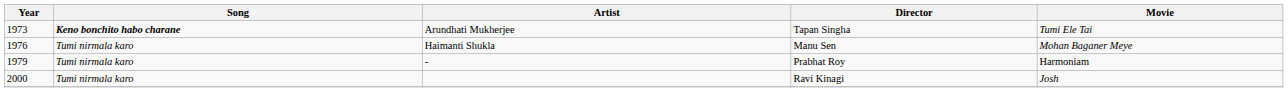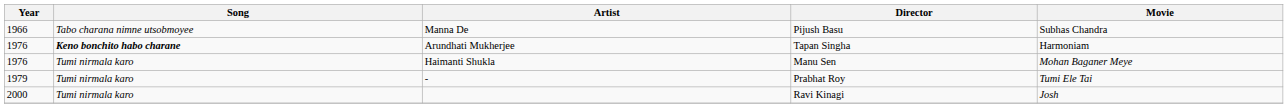 <table class="sortable wikitable">
 <tr>
 <th width="2%">Year</th>
 <th width="15%">Song</th>
 <th width="15%">Artist</th>
 <th width="10%">Director</th>
 <th width="10%">Movie</th>
 </tr>
 <tr>
-<td>1973</td>
+<td>1966</td>
+<td><em>Tabo charana nimne utsobmoyee</em></td>
+<td>Manna De</td>
+<td>Pijush Basu</td>
+<td>Subhas Chandra</td>
+</tr>
+<tr>
+<td>1976</td>
 <td><strong><em>Keno bonchito habo charane</em></strong></td>
 <td>Arundhati Mukherjee</td>
 <td>Tapan Singha</td>
-<td><em>Tumi Ele Tai</em></td>
+<td>Harmoniam</td>
 </tr>
 <tr>
 <td>1976</td>
 <td><em>Tumi nirmala karo</em></td>
 <td>Haimanti Shukla</td>
 <td>Manu Sen</td>
 <td><em>Mohan Baganer Meye</em></td>
 </tr>
 <tr>
 <td>1979</td>
 <td><em>Tumi nirmala karo</em></td>
 <td>-</td>
 <td>Prabhat Roy</td>
-<td>Harmoniam</td>
+<td><em>Tumi Ele Tai</em></td>
 </tr>
 <tr>
 <td>2000</td>
 <td><em>Tumi nirmala karo</em></td>
 <td></td>
 <td>Ravi Kinagi</td>
 <td><em>Josh</em></td>
 </tr>
 <tr>
 </tr>
 </table>
